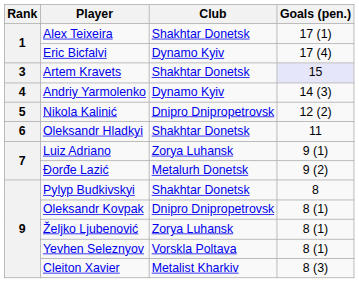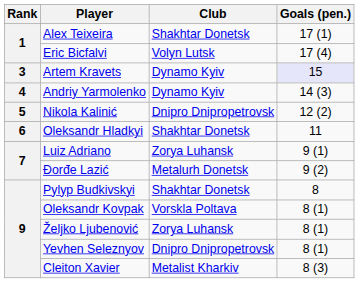 <table class="wikitable sortable" style="text-align:center">
 <tr>
 <th>Rank</th>
 <th>Player</th>
 <th>Club</th>
 <th>Goals (pen.)</th>
 </tr>
 <tr>
 <th rowspan="2">1</th>
 <td align="left"> <a href='#'>Alex Teixeira</a></td>
 <td align="left"><a href='#'>Shakhtar Donetsk</a></td>
 <td>17 (1)</td>
 </tr>
 <tr>
 <td align="left"> <a href='#'>Eric Bicfalvi</a></td>
-<td align="left"><a href='#'>Dynamo Kyiv</a></td>
+<td align="left"><a href='#'>Volyn Lutsk</a></td>
 <td>17 (4)</td>
 </tr>
 <tr>
 <th>3</th>
 <td align="left"> <a href='#'>Artem Kravets</a></td>
-<td align="left"><a href='#'>Shakhtar Donetsk</a></td>
+<td align="left"><a href='#'>Dynamo Kyiv</a></td>
 <td style="background: lavender;">15</td>
 </tr>
 <tr>
 <th>4</th>
 <td align="left"> <a href='#'>Andriy Yarmolenko</a></td>
 <td align="left"><a href='#'>Dynamo Kyiv</a></td>
 <td>14 (3)</td>
 </tr>
 <tr>
 <th>5</th>
 <td align="left"> <a href='#'>Nikola Kalinić</a></td>
 <td align="left"><a href='#'>Dnipro Dnipropetrovsk</a></td>
 <td>12 (2)</td>
 </tr>
 <tr>
 <th>6</th>
 <td align="left"> <a href='#'>Oleksandr Hladkyi</a></td>
 <td align="left"><a href='#'>Shakhtar Donetsk</a></td>
 <td>11</td>
 </tr>
 <tr>
 <th rowspan="2">7</th>
 <td align="left"> <a href='#'>Luiz Adriano</a></td>
 <td align=left><a href='#'>Zorya Luhansk</a></td>
 <td>9 (1)</td>
 </tr>
 <tr>
 <td align="left"> <a href='#'>Đorđe Lazić</a></td>
 <td align="left"><a href='#'>Metalurh Donetsk</a></td>
 <td>9 (2)</td>
 </tr>
 <tr>
 <th rowspan="5">9</th>
 <td align="left"> <a href='#'>Pylyp Budkivskyi</a></td>
 <td align="left"><a href='#'>Shakhtar Donetsk</a></td>
 <td>8</td>
 </tr>
 <tr>
 <td align="left"> <a href='#'>Oleksandr Kovpak</a></td>
-<td align=left><a href='#'>Dnipro Dnipropetrovsk</a></td>
+<td align=left><a href='#'>Vorskla Poltava</a></td>
 <td>8 (1)</td>
 </tr>
 <tr>
 <td align="left"> <a href='#'>Željko Ljubenović</a></td>
 <td align=left><a href='#'>Zorya Luhansk</a></td>
 <td>8 (1)</td>
 </tr>
 <tr>
 <td align="left"> <a href='#'>Yevhen Seleznyov</a></td>
-<td align=left><a href='#'>Vorskla Poltava</a></td>
+<td align=left><a href='#'>Dnipro Dnipropetrovsk</a></td>
 <td>8 (1)</td>
 </tr>
 <tr>
 <td align="left"> <a href='#'>Cleiton Xavier</a></td>
 <td align="left"><a href='#'>Metalist Kharkiv</a></td>
 <td>8 (3)</td>
 </tr>
 </table>
